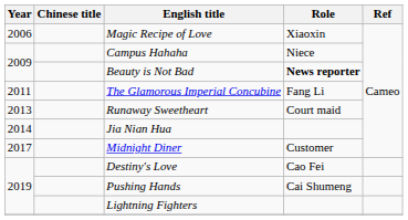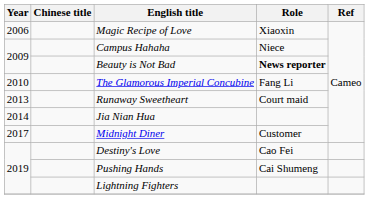 <table class="wikitable">
 <tr>
 <th>Year</th>
 <th>Chinese title</th>
 <th>English title</th>
 <th>Role</th>
 <th>Ref</th>
 </tr>
 <tr>
 <td>2006</td>
 <td></td>
 <td><em>Magic Recipe of Love</em></td>
 <td>Xiaoxin</td>
 <td rowspan=7>Cameo</td>
 </tr>
 <tr>
 <td rowspan=2>2009</td>
 <td></td>
 <td><em>Campus Hahaha</em></td>
 <td>Niece</td>
 </tr>
 <tr>
 <td></td>
 <td><em>Beauty is Not Bad</em></td>
 <td><strong>News reporter</strong></td>
 </tr>
 <tr>
-<td>2011</td>
+<td>2010</td>
 <td></td>
 <td><em><a href='#'>The Glamorous Imperial Concubine</a></em></td>
 <td>Fang Li</td>
 </tr>
 <tr>
 <td>2013</td>
 <td></td>
 <td><em>Runaway Sweetheart</em></td>
 <td>Court maid</td>
 </tr>
 <tr>
 <td>2014</td>
 <td></td>
 <td><em>Jia Nian Hua</em></td>
 <td></td>
 </tr>
 <tr>
 <td>2017</td>
 <td></td>
 <td><em><a href='#'>Midnight Diner</a></em></td>
 <td>Customer</td>
 </tr>
 <tr>
 <td rowspan=3>2019</td>
 <td></td>
 <td><em>Destiny's Love</em></td>
 <td>Cao Fei</td>
 <td></td>
 </tr>
 <tr>
 <td></td>
 <td><em>Pushing Hands</em></td>
 <td>Cai Shumeng</td>
 <td></td>
 </tr>
 <tr>
 <td></td>
 <td><em>Lightning Fighters</em></td>
 <td></td>
 <td></td>
 </tr>
 <tr>
 </tr>
 </table>
